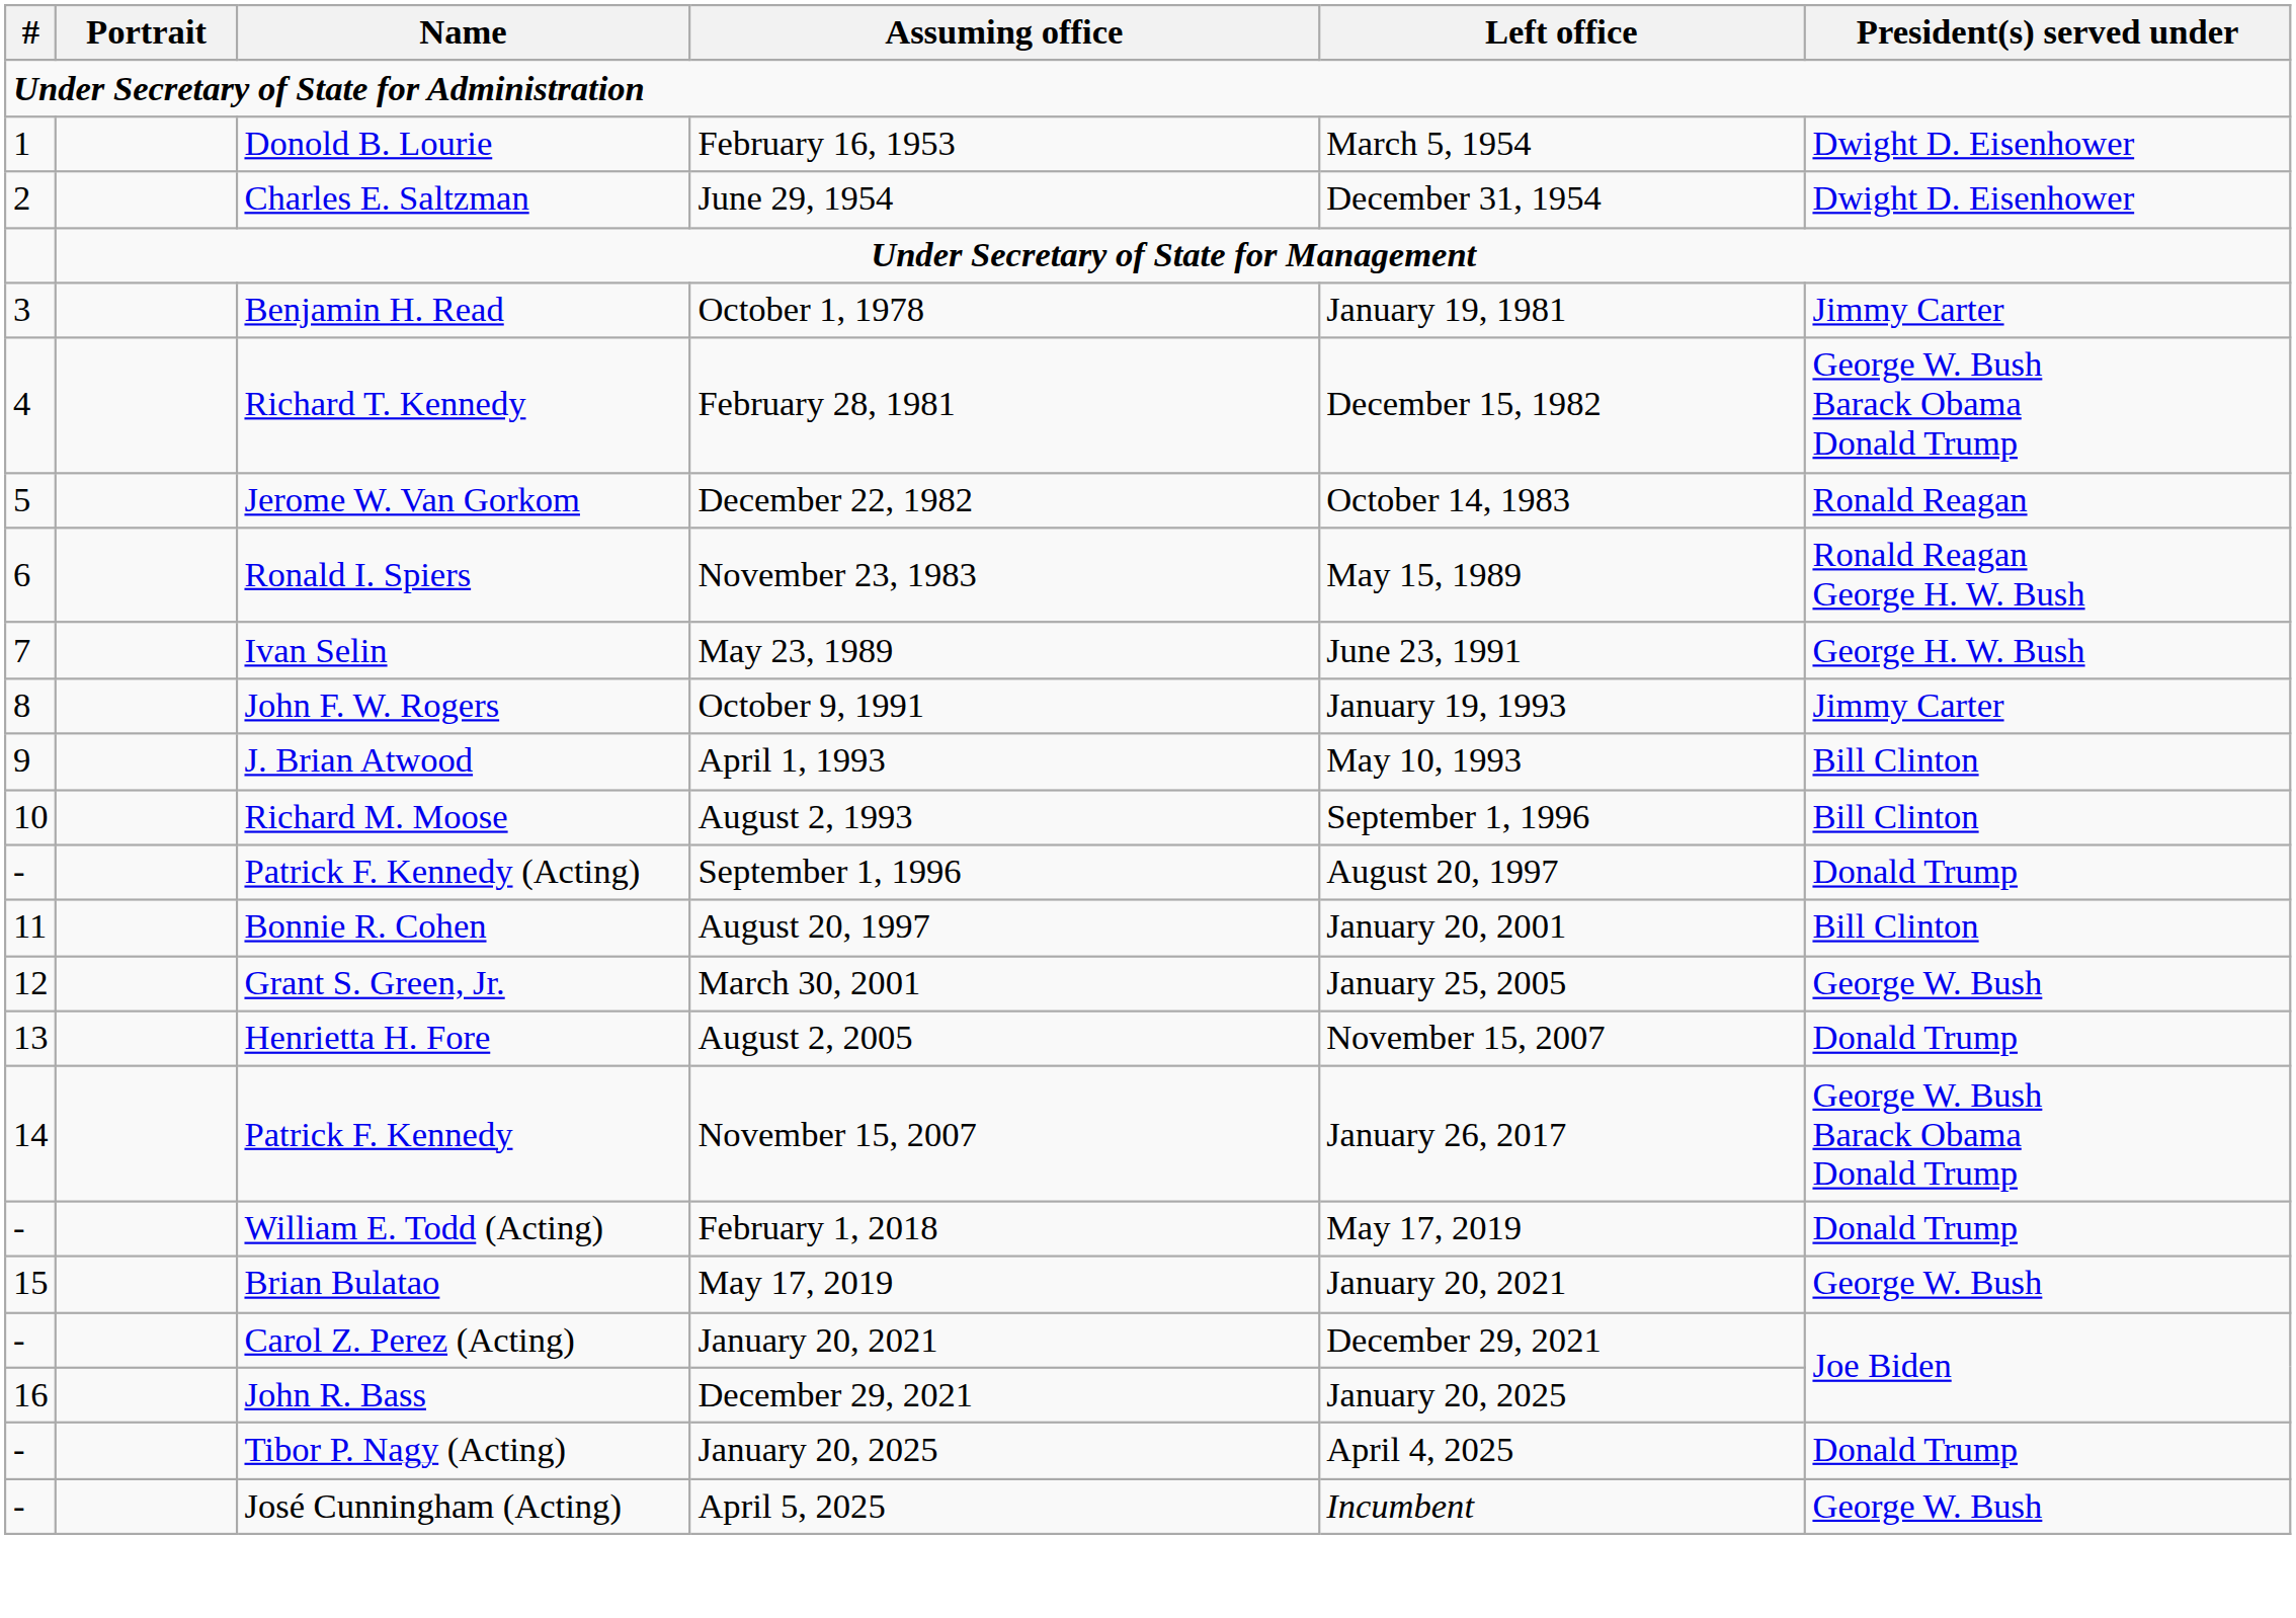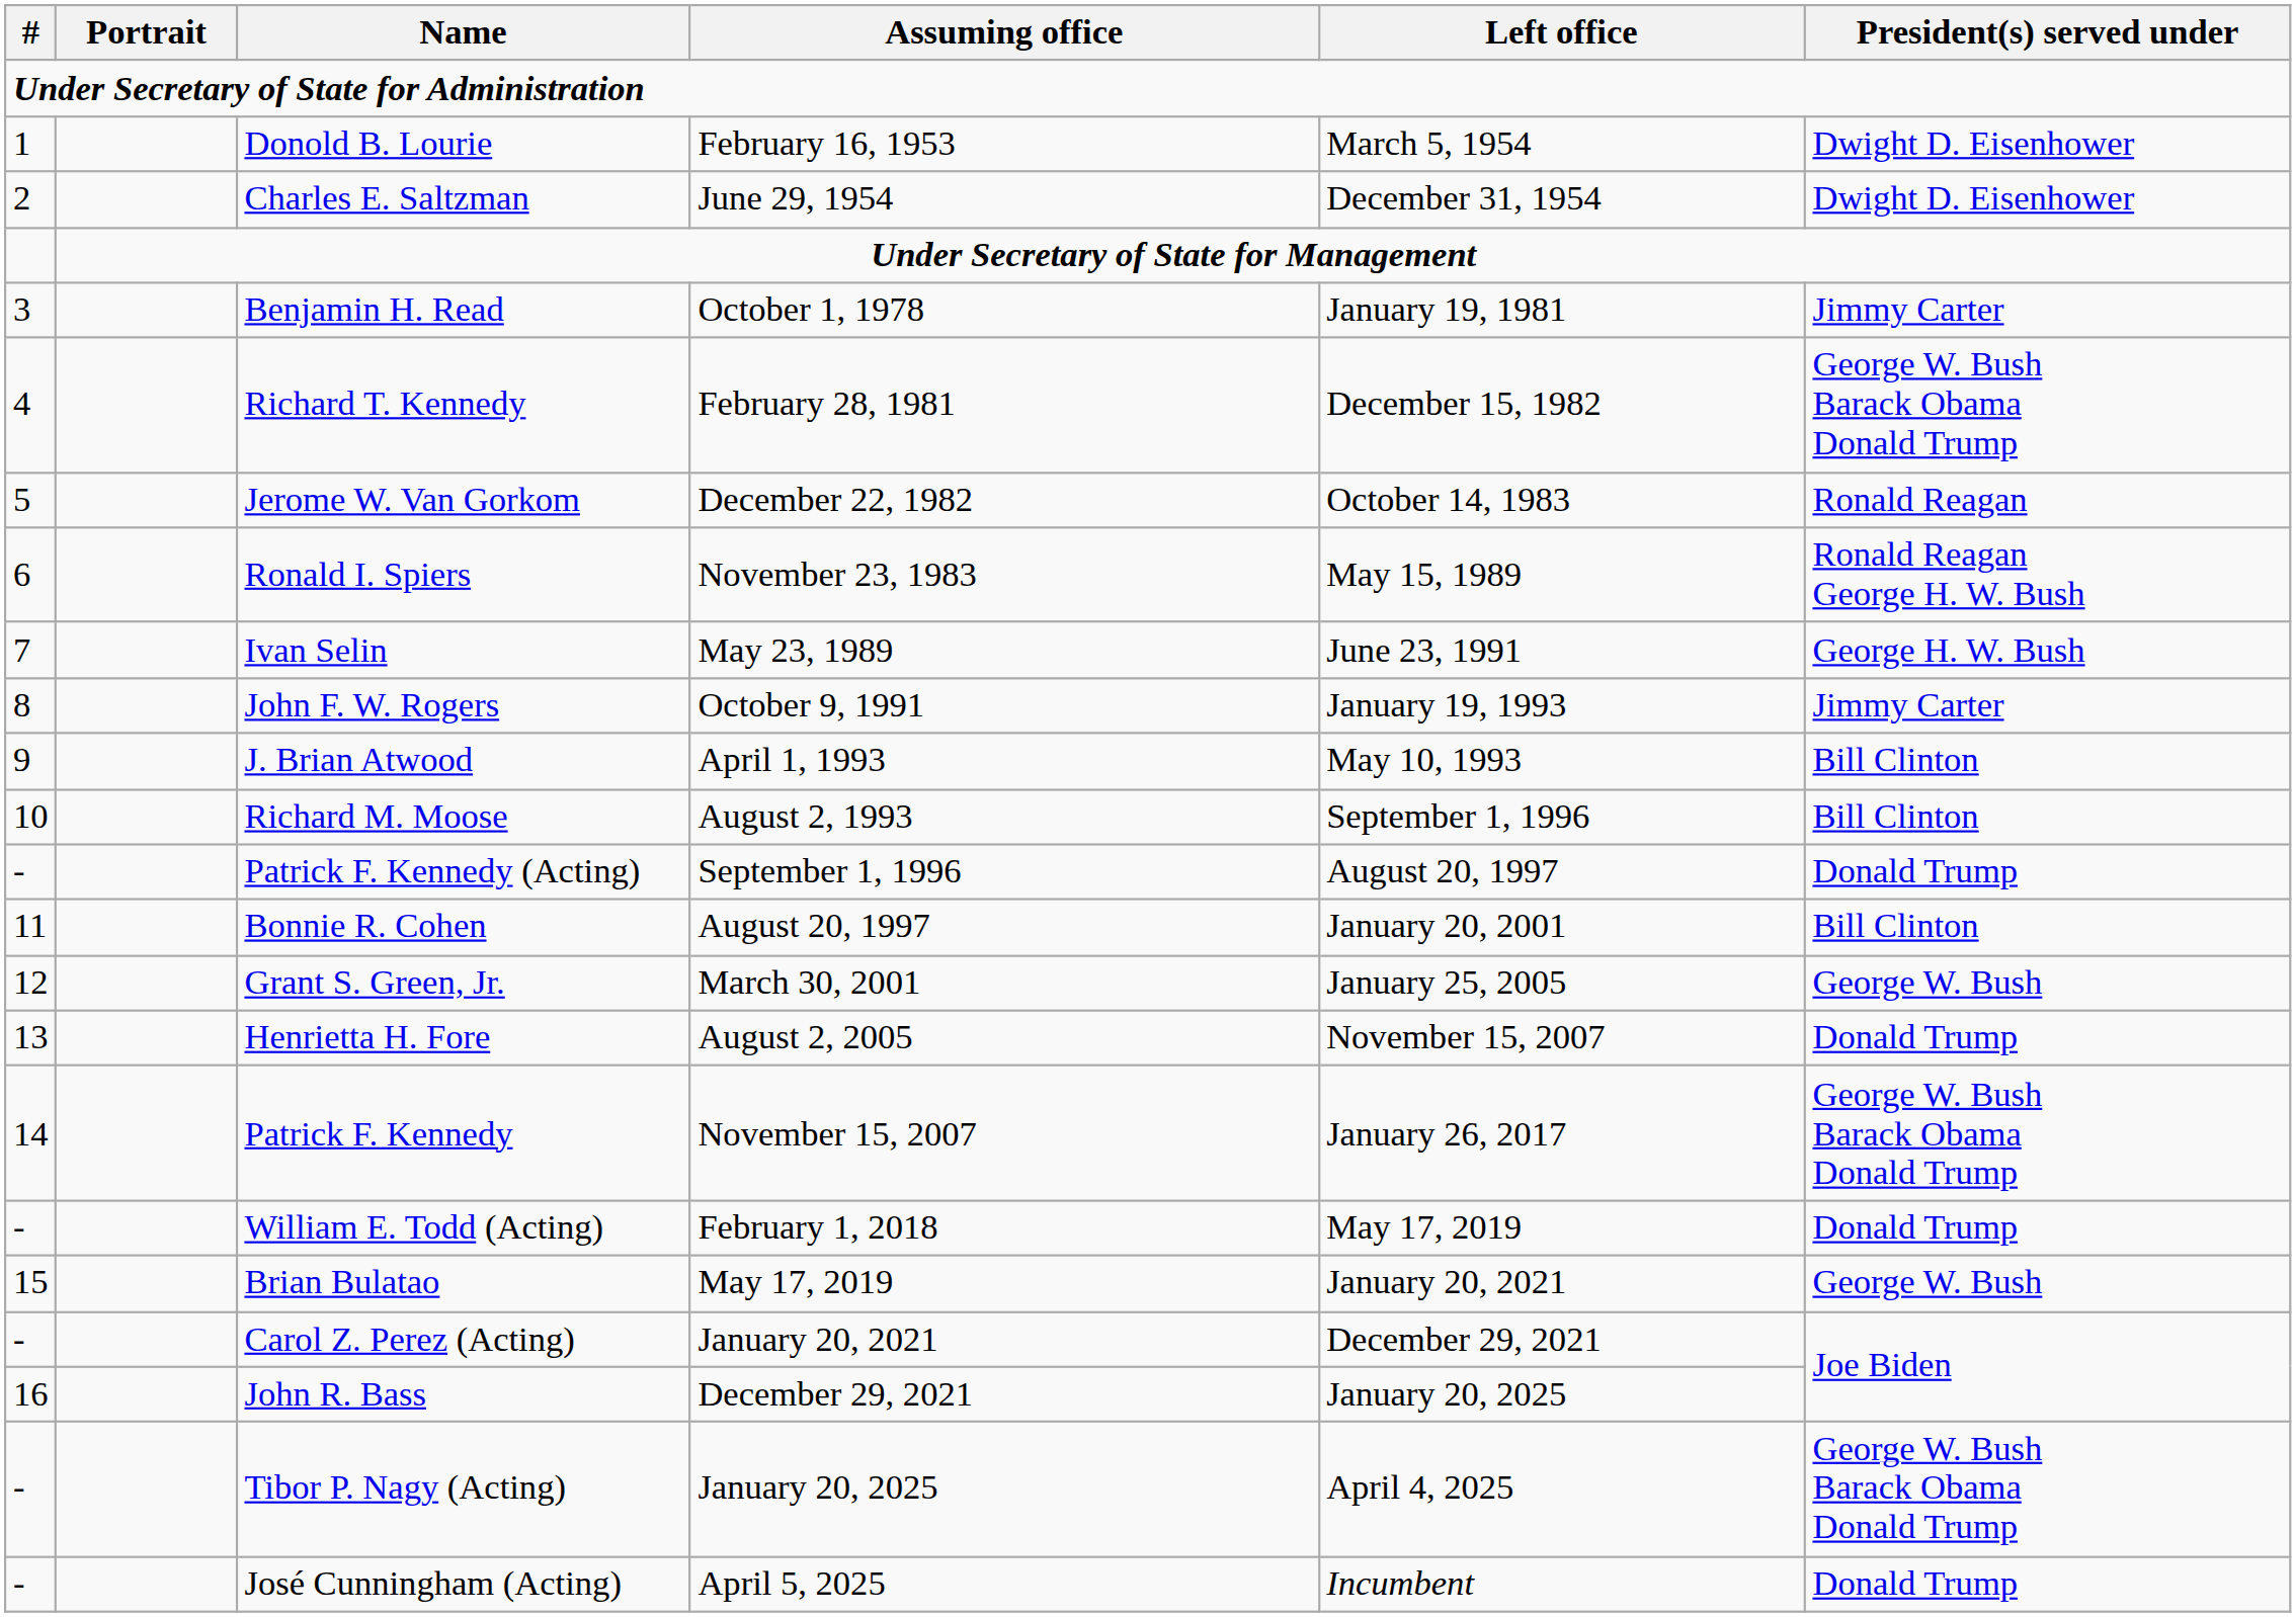 <table class="wikitable">
 <tr>
 <th>#</th>
 <th scope="col" width="75">Portrait</th>
 <th scope="col" width="200">Name</th>
 <th scope="col" width="280">Assuming office</th>
 <th scope="col" width="215">Left office</th>
 <th scope="col" width="215">President(s) served under</th>
 </tr>
 <tr>
 <td colspan="6"><strong><em>Under Secretary of State for Administration</em></strong></td>
 </tr>
 <tr>
 <td>1</td>
 <td></td>
 <td><a href='#'>Donold B. Lourie</a></td>
 <td>February 16, 1953</td>
 <td>March 5, 1954</td>
 <td><a href='#'>Dwight D. Eisenhower</a></td>
 </tr>
 <tr>
 <td>2</td>
 <td></td>
 <td><a href='#'>Charles E. Saltzman</a></td>
 <td>June 29, 1954</td>
 <td>December 31, 1954</td>
 <td><a href='#'>Dwight D. Eisenhower</a></td>
 </tr>
 <tr>
 <td></td>
 <td colspan="5" align="center"><strong><em>Under Secretary of State for Management</em></strong></td>
 </tr>
 <tr>
 <td>3</td>
 <td></td>
 <td><a href='#'>Benjamin H. Read</a></td>
 <td>October 1, 1978</td>
 <td>January 19, 1981</td>
 <td><a href='#'>Jimmy Carter</a></td>
 </tr>
 <tr>
 <td>4</td>
 <td></td>
 <td><a href='#'>Richard T. Kennedy</a></td>
 <td>February 28, 1981</td>
 <td>December 15, 1982</td>
 <td><a href='#'>George W. Bush</a><br><a href='#'>Barack Obama</a><br><a href='#'>Donald Trump</a></td>
 </tr>
 <tr>
 <td>5</td>
 <td></td>
 <td><a href='#'>Jerome W. Van Gorkom</a></td>
 <td>December 22, 1982</td>
 <td>October 14, 1983</td>
 <td><a href='#'>Ronald Reagan</a></td>
 </tr>
 <tr>
 <td>6</td>
 <td></td>
 <td><a href='#'>Ronald I. Spiers</a></td>
 <td>November 23, 1983</td>
 <td>May 15, 1989</td>
 <td><a href='#'>Ronald Reagan</a><br><a href='#'>George H. W. Bush</a></td>
 </tr>
 <tr>
 <td>7</td>
 <td></td>
 <td><a href='#'>Ivan Selin</a></td>
 <td>May 23, 1989</td>
 <td>June 23, 1991</td>
 <td><a href='#'>George H. W. Bush</a></td>
 </tr>
 <tr>
 <td>8</td>
 <td></td>
 <td><a href='#'>John F. W. Rogers</a></td>
 <td>October 9, 1991</td>
 <td>January 19, 1993</td>
 <td><a href='#'>Jimmy Carter</a></td>
 </tr>
 <tr>
 <td>9</td>
 <td></td>
 <td><a href='#'>J. Brian Atwood</a></td>
 <td>April 1, 1993</td>
 <td>May 10, 1993</td>
 <td><a href='#'>Bill Clinton</a></td>
 </tr>
 <tr>
 <td>10</td>
 <td></td>
 <td><a href='#'>Richard M. Moose</a></td>
 <td>August 2, 1993</td>
 <td>September 1, 1996</td>
 <td><a href='#'>Bill Clinton</a></td>
 </tr>
 <tr>
 <td>-</td>
 <td></td>
 <td><a href='#'>Patrick F. Kennedy</a> (Acting)</td>
 <td>September 1, 1996</td>
 <td>August 20, 1997</td>
 <td><a href='#'>Donald Trump</a></td>
 </tr>
 <tr>
 <td>11</td>
 <td></td>
 <td><a href='#'>Bonnie R. Cohen</a></td>
 <td>August 20, 1997</td>
 <td>January 20, 2001</td>
 <td><a href='#'>Bill Clinton</a></td>
 </tr>
 <tr>
 <td>12</td>
 <td></td>
 <td><a href='#'>Grant S. Green, Jr.</a></td>
 <td>March 30, 2001</td>
 <td>January 25, 2005</td>
 <td><a href='#'>George W. Bush</a></td>
 </tr>
 <tr>
 <td>13</td>
 <td></td>
 <td><a href='#'>Henrietta H. Fore</a></td>
 <td>August 2, 2005</td>
 <td>November 15, 2007</td>
 <td><a href='#'>Donald Trump</a></td>
 </tr>
 <tr>
 <td>14</td>
 <td></td>
 <td><a href='#'>Patrick F. Kennedy</a></td>
 <td>November 15, 2007</td>
 <td>January 26, 2017</td>
 <td><a href='#'>George W. Bush</a><br><a href='#'>Barack Obama</a><br><a href='#'>Donald Trump</a></td>
 </tr>
 <tr>
 <td>-</td>
 <td></td>
 <td><a href='#'>William E. Todd</a> (Acting)</td>
 <td>February 1, 2018</td>
 <td>May 17, 2019</td>
 <td><a href='#'>Donald Trump</a></td>
 </tr>
 <tr>
 <td>15</td>
 <td></td>
 <td><a href='#'>Brian Bulatao</a></td>
 <td>May 17, 2019</td>
 <td>January 20, 2021</td>
 <td><a href='#'>George W. Bush</a></td>
 </tr>
 <tr>
 <td>-</td>
 <td></td>
 <td><a href='#'>Carol Z. Perez</a> (Acting)</td>
 <td>January 20, 2021</td>
 <td>December 29, 2021</td>
 <td rowspan="2"><a href='#'>Joe Biden</a></td>
 </tr>
 <tr>
 <td>16</td>
 <td></td>
 <td><a href='#'>John R. Bass</a></td>
 <td>December 29, 2021</td>
 <td>January 20, 2025</td>
 </tr>
 <tr>
 <td>-</td>
 <td></td>
 <td><a href='#'>Tibor P. Nagy</a> (Acting)</td>
 <td>January 20, 2025</td>
 <td>April 4, 2025</td>
-<td><a href='#'>Donald Trump</a></td>
+<td><a href='#'>George W. Bush</a><br><a href='#'>Barack Obama</a><br><a href='#'>Donald Trump</a></td>
 </tr>
 <tr>
 <td>-</td>
 <td></td>
 <td>José Cunningham (Acting)</td>
 <td>April 5, 2025</td>
 <td><em>Incumbent</em></td>
-<td><a href='#'>George W. Bush</a></td>
+<td><a href='#'>Donald Trump</a></td>
 </tr>
 </table>
